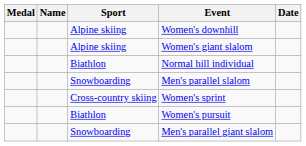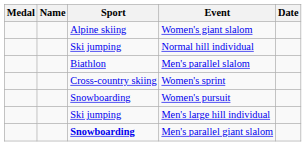 <table class="wikitable sortable" style="font-size: 95%;">
 <tr>
 <th>Medal</th>
 <th>Name</th>
 <th>Sport</th>
 <th>Event</th>
 <th>Date</th>
 </tr>
 <tr>
 <td></td>
 <td></td>
 <td><a href='#'>Alpine skiing</a></td>
-<td><a href='#'>Women's downhill</a></td>
-<td></td>
-</tr>
-<tr>
-<td></td>
-<td></td>
-<td><a href='#'>Alpine skiing</a></td>
 <td><a href='#'>Women's giant slalom</a></td>
 <td></td>
 </tr>
 <tr>
 <td></td>
 <td></td>
-<td><a href='#'>Biathlon</a></td>
+<td><a href='#'>Ski jumping</a></td>
 <td><a href='#'>Normal hill individual</a></td>
 <td></td>
 </tr>
 <tr>
 <td></td>
 <td></td>
-<td><a href='#'>Snowboarding</a></td>
+<td><a href='#'>Biathlon</a></td>
 <td><a href='#'>Men's parallel slalom</a></td>
 <td></td>
 </tr>
 <tr>
 <td></td>
 <td></td>
 <td><a href='#'>Cross-country skiing</a></td>
 <td><a href='#'>Women's sprint</a></td>
 <td></td>
 </tr>
 <tr>
 <td></td>
 <td></td>
-<td><a href='#'>Biathlon</a></td>
+<td><a href='#'>Snowboarding</a></td>
 <td><a href='#'>Women's pursuit</a></td>
 <td></td>
 </tr>
 <tr>
 <td></td>
 <td></td>
-<td><a href='#'>Snowboarding</a></td>
+<td><a href='#'>Ski jumping</a></td>
+<td><a href='#'>Men's large hill individual</a></td>
+<td></td>
+</tr>
+<tr>
+<td></td>
+<td></td>
+<td><strong><a href='#'>Snowboarding</a></strong></td>
 <td><a href='#'>Men's parallel giant slalom</a></td>
 <td></td>
 </tr>
 </table>
